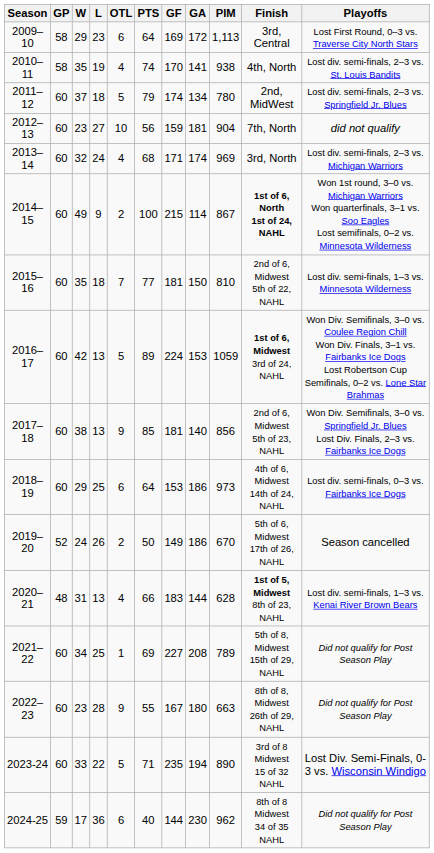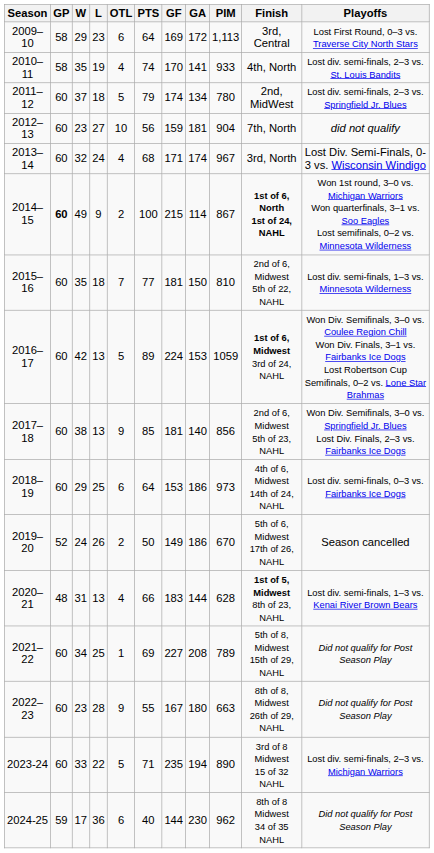 <table class="wikitable" style="text-align:center">
 <tr>
 <th>Season</th>
 <th>GP</th>
 <th>W</th>
 <th>L</th>
 <th>OTL</th>
 <th>PTS</th>
 <th>GF</th>
 <th>GA</th>
 <th>PIM</th>
 <th>Finish</th>
 <th>Playoffs</th>
 </tr>
 <tr>
 <td>2009–10</td>
 <td>58</td>
 <td>29</td>
 <td>23</td>
 <td>6</td>
 <td>64</td>
 <td>169</td>
 <td>172</td>
 <td>1,113</td>
 <td>3rd, Central</td>
 <td><small>Lost First Round, 0–3 vs. <a href='#'>Traverse City North Stars</a></small></td>
 </tr>
 <tr>
 <td>2010–11</td>
 <td>58</td>
 <td>35</td>
 <td>19</td>
 <td>4</td>
 <td>74</td>
 <td>170</td>
 <td>141</td>
-<td>938</td>
+<td>933</td>
 <td>4th, North</td>
 <td><small>Lost div. semi-finals, 2–3 vs. <a href='#'>St. Louis Bandits</a></small></td>
 </tr>
 <tr>
 <td>2011–12</td>
 <td>60</td>
 <td>37</td>
 <td>18</td>
 <td>5</td>
 <td>79</td>
 <td>174</td>
 <td>134</td>
 <td>780</td>
 <td>2nd, MidWest</td>
 <td><small>Lost div. semi-finals, 2–3 vs. <a href='#'>Springfield Jr. Blues</a></small></td>
 </tr>
 <tr>
 <td>2012–13</td>
 <td>60</td>
 <td>23</td>
 <td>27</td>
 <td>10</td>
 <td>56</td>
 <td>159</td>
 <td>181</td>
 <td>904</td>
 <td>7th, North</td>
 <td><em>did not qualify</em></td>
 </tr>
 <tr>
 <td>2013–14</td>
 <td>60</td>
 <td>32</td>
 <td>24</td>
 <td>4</td>
 <td>68</td>
 <td>171</td>
 <td>174</td>
-<td>969</td>
+<td>967</td>
 <td>3rd, North</td>
-<td><small>Lost div. semi-finals, 2–3 vs. <a href='#'>Michigan Warriors</a></small></td>
+<td>Lost Div. Semi-Finals, 0-3 vs. <a href='#'>Wisconsin Windigo</a></td>
 </tr>
 <tr>
 <td>2014–15</td>
-<td>60</td>
+<td><strong>60</strong></td>
 <td>49</td>
 <td>9</td>
 <td>2</td>
 <td>100</td>
 <td>215</td>
 <td>114</td>
 <td>867</td>
 <td><small><strong>1st of 6, North<br>1st of 24, NAHL</strong></small></td>
 <td><small>Won 1st round, 3–0 vs. <a href='#'>Michigan Warriors</a><br>Won quarterfinals, 3–1 vs. <a href='#'>Soo Eagles</a><br>Lost semifinals, 0–2 vs. <a href='#'>Minnesota Wilderness</a></small></td>
 </tr>
 <tr>
 <td>2015–16</td>
 <td>60</td>
 <td>35</td>
 <td>18</td>
 <td>7</td>
 <td>77</td>
 <td>181</td>
 <td>150</td>
 <td>810</td>
 <td><small>2nd of 6, Midwest<br>5th of 22, NAHL</small></td>
 <td><small>Lost div. semi-finals, 1–3 vs. <a href='#'>Minnesota Wilderness</a></small></td>
 </tr>
 <tr>
 <td>2016–17</td>
 <td>60</td>
 <td>42</td>
 <td>13</td>
 <td>5</td>
 <td>89</td>
 <td>224</td>
 <td>153</td>
 <td>1059</td>
 <td><small><strong>1st of 6, Midwest</strong><br>3rd of 24, NAHL</small></td>
 <td><small>Won Div. Semifinals, 3–0 vs. <a href='#'>Coulee Region Chill</a><br>Won Div. Finals, 3–1 vs. <a href='#'>Fairbanks Ice Dogs</a><br>Lost Robertson Cup Semifinals, 0–2 vs. <a href='#'>Lone Star Brahmas</a></small></td>
 </tr>
 <tr>
 <td>2017–18</td>
 <td>60</td>
 <td>38</td>
 <td>13</td>
 <td>9</td>
 <td>85</td>
 <td>181</td>
 <td>140</td>
 <td>856</td>
 <td><small>2nd of 6, Midwest<br>5th of 23, NAHL</small></td>
 <td><small>Won Div. Semifinals, 3–0 vs. <a href='#'>Springfield Jr. Blues</a><br>Lost Div. Finals, 2–3 vs. <a href='#'>Fairbanks Ice Dogs</a></small></td>
 </tr>
 <tr>
 <td>2018–19</td>
 <td>60</td>
 <td>29</td>
 <td>25</td>
 <td>6</td>
 <td>64</td>
 <td>153</td>
 <td>186</td>
 <td>973</td>
 <td><small>4th of 6, Midwest<br>14th of 24, NAHL</small></td>
 <td><small>Lost div. semi-finals, 0–3 vs. <a href='#'>Fairbanks Ice Dogs</a></small></td>
 </tr>
 <tr>
 <td>2019–20</td>
 <td>52</td>
 <td>24</td>
 <td>26</td>
 <td>2</td>
 <td>50</td>
 <td>149</td>
 <td>186</td>
 <td>670</td>
 <td><small>5th of 6, Midwest<br>17th of 26, NAHL</small></td>
 <td>Season cancelled</td>
 </tr>
 <tr>
 <td>2020–21</td>
 <td>48</td>
 <td>31</td>
 <td>13</td>
 <td>4</td>
 <td>66</td>
 <td>183</td>
 <td>144</td>
 <td>628</td>
 <td><small><strong>1st of 5, Midwest</strong><br>8th of 23, NAHL</small></td>
 <td><small>Lost div. semi-finals, 1–3 vs. <a href='#'>Kenai River Brown Bears</a></small></td>
 </tr>
 <tr>
 <td>2021–22</td>
 <td>60</td>
 <td>34</td>
 <td>25</td>
 <td>1</td>
 <td>69</td>
 <td>227</td>
 <td>208</td>
 <td>789</td>
 <td><small>5th of 8, Midwest<br>15th of 29, NAHL</small></td>
 <td><small><em>Did not qualify for Post Season Play</em></small></td>
 </tr>
 <tr>
 <td>2022–23</td>
 <td>60</td>
 <td>23</td>
 <td>28</td>
 <td>9</td>
 <td>55</td>
 <td>167</td>
 <td>180</td>
 <td>663</td>
 <td><small>8th of 8, Midwest<br>26th of 29, NAHL</small></td>
 <td><small><em>Did not qualify for Post Season Play</em></small></td>
 </tr>
 <tr>
 <td>2023-24</td>
 <td>60</td>
 <td>33</td>
 <td>22</td>
 <td>5</td>
 <td>71</td>
 <td>235</td>
 <td>194</td>
 <td>890</td>
 <td><small>3rd of 8  Midwest<br>15 of 32 NAHL</small></td>
-<td>Lost Div. Semi-Finals, 0-3 vs. <a href='#'>Wisconsin Windigo</a></td>
+<td><small>Lost div. semi-finals, 2–3 vs. <a href='#'>Michigan Warriors</a></small></td>
 </tr>
 <tr>
 <td>2024-25</td>
 <td>59</td>
 <td>17</td>
 <td>36</td>
 <td>6</td>
 <td>40</td>
 <td>144</td>
 <td>230</td>
 <td>962</td>
 <td><small>8th of 8  Midwest<br>34 of 35 NAHL</small></td>
 <td><small><em>Did not qualify for Post Season Play</em></small></td>
 </tr>
 </table>
